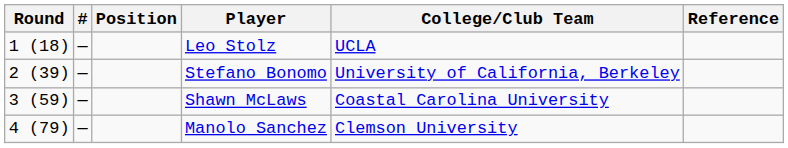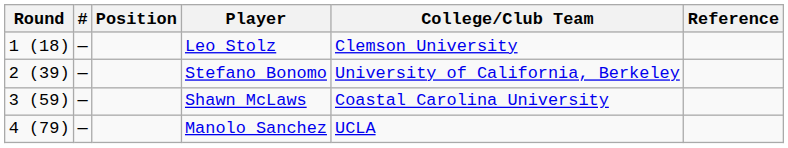 <table class="wikitable">
 <tr>
 <th>Round</th>
 <th>#</th>
 <th>Position</th>
 <th>Player</th>
 <th>College/Club Team</th>
 <th>Reference</th>
 </tr>
 <tr>
 <td>1 (18)</td>
 <td>—</td>
 <td></td>
 <td> <a href='#'>Leo Stolz</a></td>
-<td><a href='#'>UCLA</a></td>
+<td><a href='#'>Clemson University</a></td>
 <td></td>
 </tr>
 <tr>
 <td>2 (39)</td>
 <td>—</td>
 <td></td>
 <td> <a href='#'>Stefano Bonomo</a></td>
 <td><a href='#'>University of California, Berkeley</a></td>
 <td></td>
 </tr>
 <tr>
 <td>3 (59)</td>
 <td>—</td>
 <td></td>
 <td> <a href='#'>Shawn McLaws</a></td>
 <td><a href='#'>Coastal Carolina University</a></td>
 <td></td>
 </tr>
 <tr>
 <td>4 (79)</td>
 <td>—</td>
 <td></td>
 <td> <a href='#'>Manolo Sanchez</a></td>
-<td><a href='#'>Clemson University</a></td>
+<td><a href='#'>UCLA</a></td>
 <td></td>
 </tr>
 </table>
